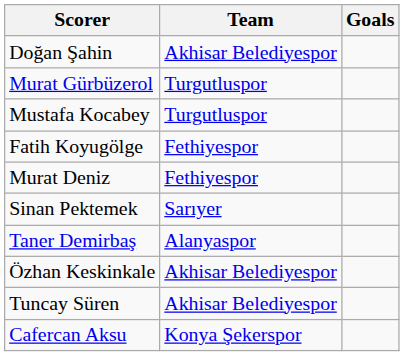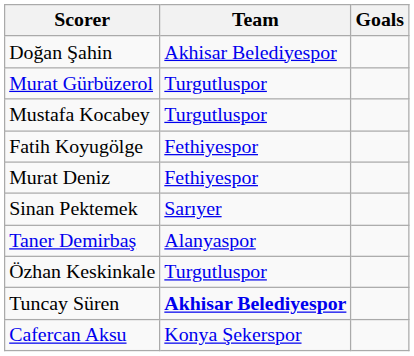 <table class="wikitable sortable">
 <tr>
 <th>Scorer</th>
 <th>Team</th>
 <th>Goals</th>
 </tr>
 <tr>
 <td> Doğan Şahin</td>
 <td><a href='#'>Akhisar Belediyespor</a></td>
 <td></td>
 </tr>
 <tr>
 <td> <a href='#'>Murat Gürbüzerol</a></td>
 <td><a href='#'>Turgutluspor</a></td>
 <td></td>
 </tr>
 <tr>
 <td> Mustafa Kocabey</td>
 <td><a href='#'>Turgutluspor</a></td>
 <td></td>
 </tr>
 <tr>
 <td> Fatih Koyugölge</td>
 <td><a href='#'>Fethiyespor</a></td>
 <td></td>
 </tr>
 <tr>
 <td> Murat Deniz</td>
 <td><a href='#'>Fethiyespor</a></td>
 <td></td>
 </tr>
 <tr>
 <td> Sinan Pektemek</td>
 <td><a href='#'>Sarıyer</a></td>
 <td></td>
 </tr>
 <tr>
 <td> <a href='#'>Taner Demirbaş</a></td>
 <td><a href='#'>Alanyaspor</a></td>
 <td></td>
 </tr>
 <tr>
 <td> Özhan Keskinkale</td>
-<td><a href='#'>Akhisar Belediyespor</a></td>
+<td><a href='#'>Turgutluspor</a></td>
 <td></td>
 </tr>
 <tr>
 <td> Tuncay Süren</td>
-<td><a href='#'>Akhisar Belediyespor</a></td>
+<td><strong><a href='#'>Akhisar Belediyespor</a></strong></td>
 <td></td>
 </tr>
 <tr>
 <td> <a href='#'>Cafercan Aksu</a></td>
 <td><a href='#'>Konya Şekerspor</a></td>
 <td></td>
 </tr>
 </table>
